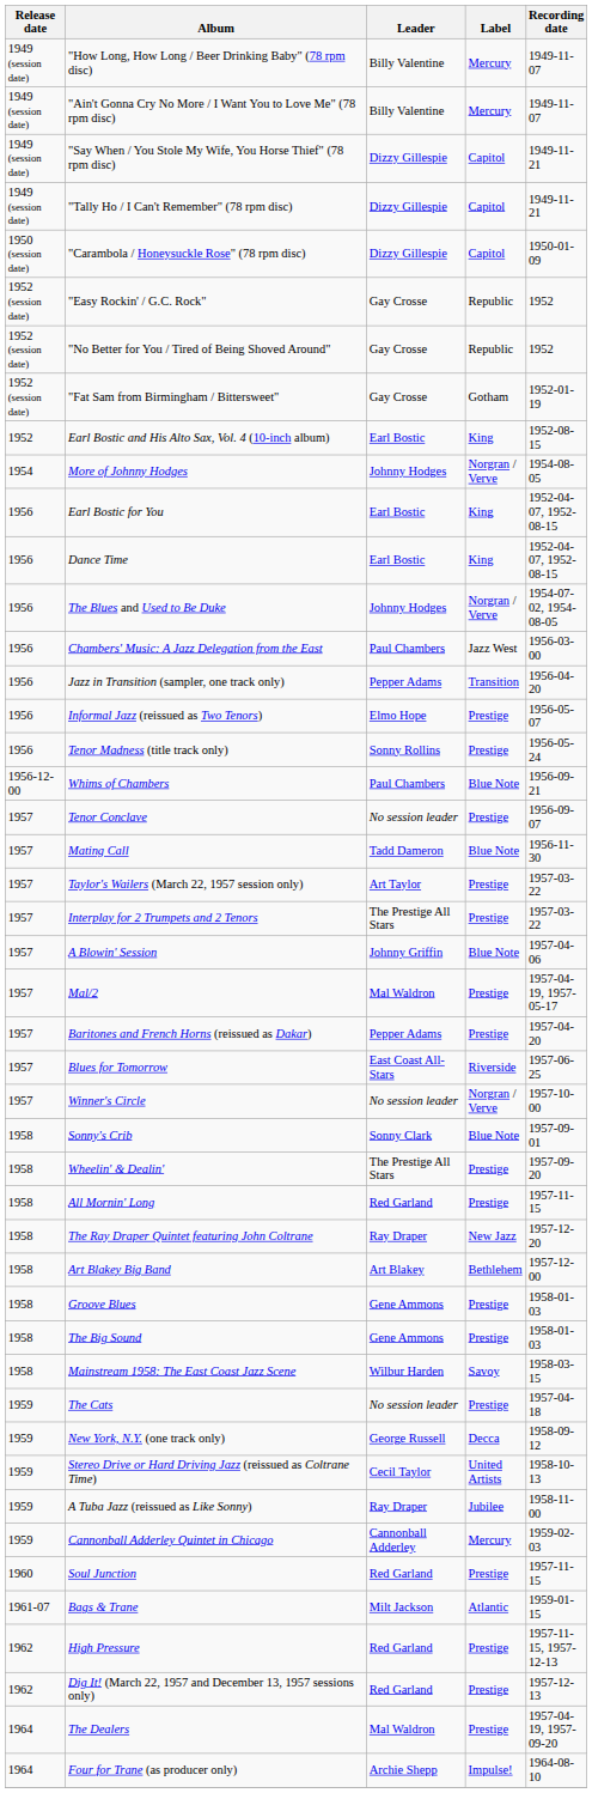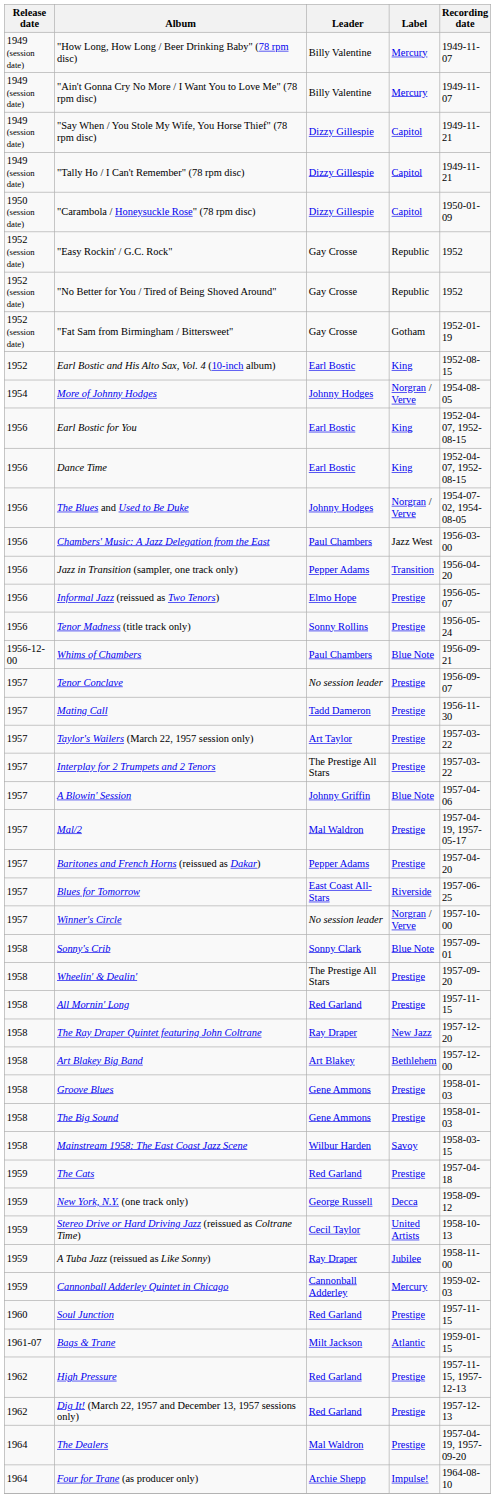 <table class="wikitable sortable">
 <tr>
 <th style="vertical-align:bottom; text-align:center; width:70px;">Release date</th>
 <th style="vertical-align:bottom; text-align:center; width:380px;">Album</th>
 <th style="vertical-align:bottom; text-align:center; width:120px;">Leader</th>
 <th style="vertical-align:bottom; text-align:center; width:70px;">Label</th>
 <th style="vertical-align:bottom; text-align:center; width:50px;">Recording date</th>
 </tr>
 <tr>
 <td>1949 <small>(session date)</small></td>
 <td>"How Long, How Long / Beer Drinking Baby" (<a href='#'>78 rpm</a> disc)</td>
 <td>Billy Valentine</td>
 <td><a href='#'>Mercury</a></td>
 <td>1949-11-07</td>
 </tr>
 <tr>
 <td>1949 <small>(session date)</small></td>
 <td>"Ain't Gonna Cry No More / I Want You to Love Me" (78 rpm disc)</td>
 <td>Billy Valentine</td>
 <td><a href='#'>Mercury</a></td>
 <td>1949-11-07</td>
 </tr>
 <tr>
 <td>1949 <small>(session date)</small></td>
 <td>"Say When / You Stole My Wife, You Horse Thief" (78 rpm disc)</td>
 <td><a href='#'>Dizzy Gillespie</a></td>
 <td><a href='#'>Capitol</a></td>
 <td>1949-11-21</td>
 </tr>
 <tr>
 <td>1949 <small>(session date)</small></td>
 <td>"Tally Ho / I Can't Remember" (78 rpm disc)</td>
 <td><a href='#'>Dizzy Gillespie</a></td>
 <td><a href='#'>Capitol</a></td>
 <td>1949-11-21</td>
 </tr>
 <tr>
 <td>1950 <small>(session date)</small></td>
 <td>"Carambola / <a href='#'>Honeysuckle Rose</a>" (78 rpm disc)</td>
 <td><a href='#'>Dizzy Gillespie</a></td>
 <td><a href='#'>Capitol</a></td>
 <td>1950-01-09</td>
 </tr>
 <tr>
 <td>1952 <small>(session date)</small></td>
 <td>"Easy Rockin' / G.C. Rock"</td>
 <td>Gay Crosse</td>
 <td>Republic</td>
 <td>1952</td>
 </tr>
 <tr>
 <td>1952 <small>(session date)</small></td>
 <td>"No Better for You / Tired of Being Shoved Around"</td>
 <td>Gay Crosse</td>
 <td>Republic</td>
 <td>1952</td>
 </tr>
 <tr>
 <td>1952 <small>(session date)</small></td>
 <td>"Fat Sam from Birmingham / Bittersweet"</td>
 <td>Gay Crosse</td>
 <td>Gotham</td>
 <td>1952-01-19</td>
 </tr>
 <tr>
 <td>1952</td>
 <td><em>Earl Bostic and His Alto Sax, Vol. 4</em> (<a href='#'>10-inch</a> album)</td>
 <td><a href='#'>Earl Bostic</a></td>
 <td><a href='#'>King</a></td>
 <td>1952-08-15</td>
 </tr>
 <tr>
 <td>1954 </td>
 <td><em><a href='#'>More of Johnny Hodges</a></em></td>
 <td><a href='#'>Johnny Hodges</a></td>
 <td><a href='#'>Norgran</a> / <a href='#'>Verve</a></td>
 <td>1954-08-05</td>
 </tr>
 <tr>
 <td>1956</td>
 <td><em>Earl Bostic for You</em></td>
 <td><a href='#'>Earl Bostic</a></td>
 <td><a href='#'>King</a></td>
 <td>1952-04-07, 1952-08-15</td>
 </tr>
 <tr>
 <td>1956</td>
 <td><em>Dance Time</em></td>
 <td><a href='#'>Earl Bostic</a></td>
 <td><a href='#'>King</a></td>
 <td>1952-04-07, 1952-08-15</td>
 </tr>
 <tr>
 <td>1956</td>
 <td><em><a href='#'>The Blues</a></em> and <em><a href='#'>Used to Be Duke</a></em></td>
 <td><a href='#'>Johnny Hodges</a></td>
 <td><a href='#'>Norgran</a> / <a href='#'>Verve</a></td>
 <td>1954-07-02, 1954-08-05</td>
 </tr>
 <tr>
 <td>1956</td>
 <td><em><a href='#'>Chambers' Music: A Jazz Delegation from the East</a></em></td>
 <td><a href='#'>Paul Chambers</a></td>
 <td>Jazz West</td>
 <td>1956-03-00</td>
 </tr>
 <tr>
 <td>1956</td>
 <td><em>Jazz in Transition</em> (sampler, one track only)</td>
 <td><a href='#'>Pepper Adams</a></td>
 <td><a href='#'>Transition</a></td>
 <td>1956-04-20</td>
 </tr>
 <tr>
 <td>1956</td>
 <td><em><a href='#'>Informal Jazz</a></em> (reissued as <em><a href='#'>Two Tenors</a></em>)</td>
 <td><a href='#'>Elmo Hope</a></td>
 <td><a href='#'>Prestige</a></td>
 <td>1956-05-07</td>
 </tr>
 <tr>
 <td>1956</td>
 <td><em><a href='#'>Tenor Madness</a></em> (title track only)</td>
 <td><a href='#'>Sonny Rollins</a></td>
 <td><a href='#'>Prestige</a></td>
 <td>1956-05-24</td>
 </tr>
 <tr>
 <td>1956-12-00</td>
 <td><em><a href='#'>Whims of Chambers</a></em></td>
 <td><a href='#'>Paul Chambers</a></td>
 <td><a href='#'>Blue Note</a></td>
 <td>1956-09-21</td>
 </tr>
 <tr>
 <td>1957</td>
 <td><em><a href='#'>Tenor Conclave</a></em></td>
 <td><em>No session leader</em></td>
 <td><a href='#'>Prestige</a></td>
 <td>1956-09-07</td>
 </tr>
 <tr>
 <td>1957</td>
 <td><em><a href='#'>Mating Call</a></em></td>
 <td><a href='#'>Tadd Dameron</a></td>
-<td><a href='#'>Blue Note</a></td>
+<td><a href='#'>Prestige</a></td>
 <td>1956-11-30</td>
 </tr>
 <tr>
 <td>1957</td>
 <td><em><a href='#'>Taylor's Wailers</a></em> (March 22, 1957 session only)</td>
 <td><a href='#'>Art Taylor</a></td>
 <td><a href='#'>Prestige</a></td>
 <td>1957-03-22</td>
 </tr>
 <tr>
 <td>1957</td>
 <td><em><a href='#'>Interplay for 2 Trumpets and 2 Tenors</a></em></td>
 <td>The Prestige All Stars</td>
 <td><a href='#'>Prestige</a></td>
 <td>1957-03-22</td>
 </tr>
 <tr>
 <td>1957</td>
 <td><em><a href='#'>A Blowin' Session</a></em></td>
 <td><a href='#'>Johnny Griffin</a></td>
 <td><a href='#'>Blue Note</a></td>
 <td>1957-04-06</td>
 </tr>
 <tr>
 <td>1957</td>
 <td><em><a href='#'>Mal/2</a></em></td>
 <td><a href='#'>Mal Waldron</a></td>
 <td><a href='#'>Prestige</a></td>
 <td>1957-04-19, 1957-05-17</td>
 </tr>
 <tr>
 <td>1957</td>
 <td><em><a href='#'>Baritones and French Horns</a></em> (reissued as <em><a href='#'>Dakar</a></em>)</td>
 <td><a href='#'>Pepper Adams</a></td>
 <td><a href='#'>Prestige</a></td>
 <td>1957-04-20</td>
 </tr>
 <tr>
 <td>1957</td>
 <td><em><a href='#'>Blues for Tomorrow</a></em></td>
 <td><a href='#'>East Coast All-Stars</a></td>
 <td><a href='#'>Riverside</a></td>
 <td>1957-06-25</td>
 </tr>
 <tr>
 <td>1957</td>
 <td><em><a href='#'>Winner's Circle</a></em></td>
 <td><em>No session leader</em></td>
 <td><a href='#'>Norgran</a> / <a href='#'>Verve</a></td>
 <td>1957-10-00</td>
 </tr>
 <tr>
 <td>1958</td>
 <td><em><a href='#'>Sonny's Crib</a></em></td>
 <td><a href='#'>Sonny Clark</a></td>
 <td><a href='#'>Blue Note</a></td>
 <td>1957-09-01</td>
 </tr>
 <tr>
 <td>1958</td>
 <td><em><a href='#'>Wheelin' & Dealin'</a></em></td>
 <td>The Prestige All Stars</td>
 <td><a href='#'>Prestige</a></td>
 <td>1957-09-20</td>
 </tr>
 <tr>
 <td>1958</td>
 <td><em><a href='#'>All Mornin' Long</a></em></td>
 <td><a href='#'>Red Garland</a></td>
 <td><a href='#'>Prestige</a></td>
 <td>1957-11-15</td>
 </tr>
 <tr>
 <td>1958</td>
 <td><em><a href='#'>The Ray Draper Quintet featuring John Coltrane</a></em></td>
 <td><a href='#'>Ray Draper</a></td>
 <td><a href='#'>New Jazz</a></td>
 <td>1957-12-20</td>
 </tr>
 <tr>
 <td>1958</td>
 <td><em><a href='#'>Art Blakey Big Band</a></em></td>
 <td><a href='#'>Art Blakey</a></td>
 <td><a href='#'>Bethlehem</a></td>
 <td>1957-12-00</td>
 </tr>
 <tr>
 <td>1958</td>
 <td><em><a href='#'>Groove Blues</a></em></td>
 <td><a href='#'>Gene Ammons</a></td>
 <td><a href='#'>Prestige</a></td>
 <td>1958-01-03</td>
 </tr>
 <tr>
 <td>1958</td>
 <td><em><a href='#'>The Big Sound</a></em></td>
 <td><a href='#'>Gene Ammons</a></td>
 <td><a href='#'>Prestige</a></td>
 <td>1958-01-03</td>
 </tr>
 <tr>
 <td>1958</td>
 <td><em><a href='#'>Mainstream 1958: The East Coast Jazz Scene</a></em></td>
 <td><a href='#'>Wilbur Harden</a></td>
 <td><a href='#'>Savoy</a></td>
 <td>1958-03-15</td>
 </tr>
 <tr>
 <td>1959</td>
 <td><em><a href='#'>The Cats</a></em></td>
-<td><em>No session leader</em></td>
+<td><a href='#'>Red Garland</a></td>
 <td><a href='#'>Prestige</a></td>
 <td>1957-04-18</td>
 </tr>
 <tr>
 <td>1959</td>
 <td><em><a href='#'>New York, N.Y.</a></em> (one track only)</td>
 <td><a href='#'>George Russell</a></td>
 <td><a href='#'>Decca</a></td>
 <td>1958-09-12</td>
 </tr>
 <tr>
 <td>1959</td>
 <td><em><a href='#'>Stereo Drive or Hard Driving Jazz</a></em> (reissued as <em>Coltrane Time</em>)</td>
 <td><a href='#'>Cecil Taylor</a></td>
 <td><a href='#'>United Artists</a></td>
 <td>1958-10-13</td>
 </tr>
 <tr>
 <td>1959</td>
 <td><em>A Tuba Jazz</em> (reissued as <em>Like Sonny</em>)</td>
 <td><a href='#'>Ray Draper</a></td>
 <td><a href='#'>Jubilee</a></td>
 <td>1958-11-00</td>
 </tr>
 <tr>
 <td>1959</td>
 <td><em><a href='#'>Cannonball Adderley Quintet in Chicago</a></em></td>
 <td><a href='#'>Cannonball Adderley</a></td>
 <td><a href='#'>Mercury</a></td>
 <td>1959-02-03</td>
 </tr>
 <tr>
 <td>1960</td>
 <td><em><a href='#'>Soul Junction</a></em></td>
 <td><a href='#'>Red Garland</a></td>
 <td><a href='#'>Prestige</a></td>
 <td>1957-11-15</td>
 </tr>
 <tr>
 <td>1961-07</td>
 <td><em><a href='#'>Bags & Trane</a></em></td>
 <td><a href='#'>Milt Jackson</a></td>
 <td><a href='#'>Atlantic</a></td>
 <td>1959-01-15</td>
 </tr>
 <tr>
 <td>1962</td>
 <td><em><a href='#'>High Pressure</a></em></td>
 <td><a href='#'>Red Garland</a></td>
 <td><a href='#'>Prestige</a></td>
 <td>1957-11-15, 1957-12-13</td>
 </tr>
 <tr>
 <td>1962</td>
 <td><em><a href='#'>Dig It!</a></em> (March 22, 1957 and December 13, 1957 sessions only)</td>
 <td><a href='#'>Red Garland</a></td>
 <td><a href='#'>Prestige</a></td>
 <td>1957-12-13</td>
 </tr>
 <tr>
 <td>1964</td>
 <td><em><a href='#'>The Dealers</a></em></td>
 <td><a href='#'>Mal Waldron</a></td>
 <td><a href='#'>Prestige</a></td>
 <td>1957-04-19, 1957-09-20</td>
 </tr>
 <tr>
 <td>1964</td>
 <td><em><a href='#'>Four for Trane</a></em> (as producer only)</td>
 <td><a href='#'>Archie Shepp</a></td>
 <td><a href='#'>Impulse!</a></td>
 <td>1964-08-10</td>
 </tr>
 <tr>
 </tr>
 </table>
